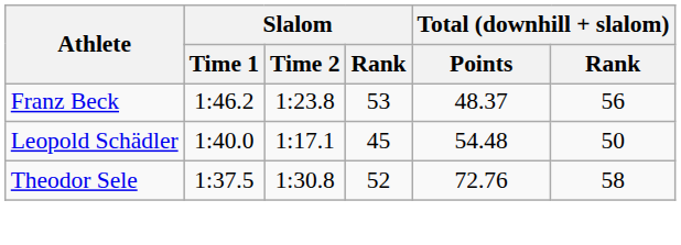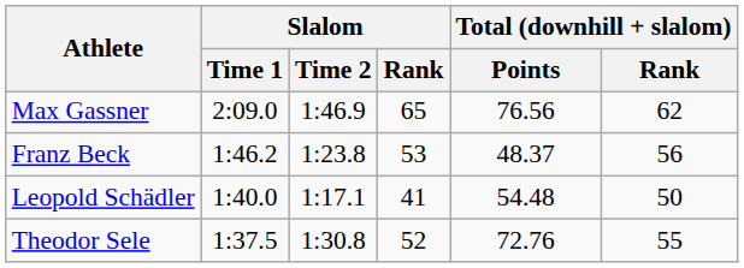 <table class="wikitable" style="font-size:90%">
 <tr>
 <th rowspan="2">Athlete</th>
 <th colspan="3">Slalom</th>
 <th colspan="2">Total (downhill + slalom)</th>
 </tr>
 <tr>
 <th>Time 1</th>
 <th>Time 2</th>
 <th>Rank</th>
 <th>Points</th>
 <th>Rank</th>
 </tr>
 <tr>
+<td><a href='#'>Max Gassner</a></td>
+<td align="center">2:09.0</td>
+<td align="center">1:46.9</td>
+<td align="center">65</td>
+<td align="center">76.56</td>
+<td align="center">62</td>
+</tr>
+<tr>
 <td><a href='#'>Franz Beck</a></td>
 <td align="center">1:46.2</td>
 <td align="center">1:23.8</td>
 <td align="center">53</td>
 <td align="center">48.37</td>
 <td align="center">56</td>
 </tr>
 <tr>
 <td><a href='#'>Leopold Schädler</a></td>
 <td align="center">1:40.0</td>
 <td align="center">1:17.1</td>
-<td align="center">45</td>
+<td align="center">41</td>
 <td align="center">54.48</td>
 <td align="center">50</td>
 </tr>
 <tr>
 <td><a href='#'>Theodor Sele</a></td>
 <td align="center">1:37.5</td>
 <td align="center">1:30.8</td>
 <td align="center">52</td>
 <td align="center">72.76</td>
-<td align="center">58</td>
+<td align="center">55</td>
 </tr>
 </table>
